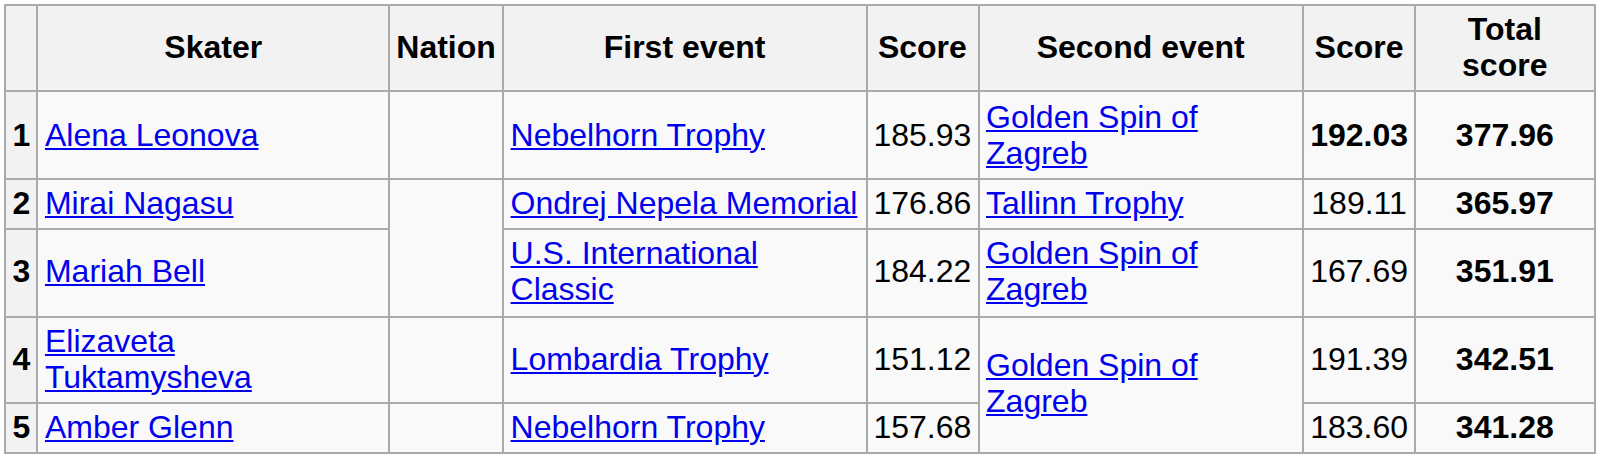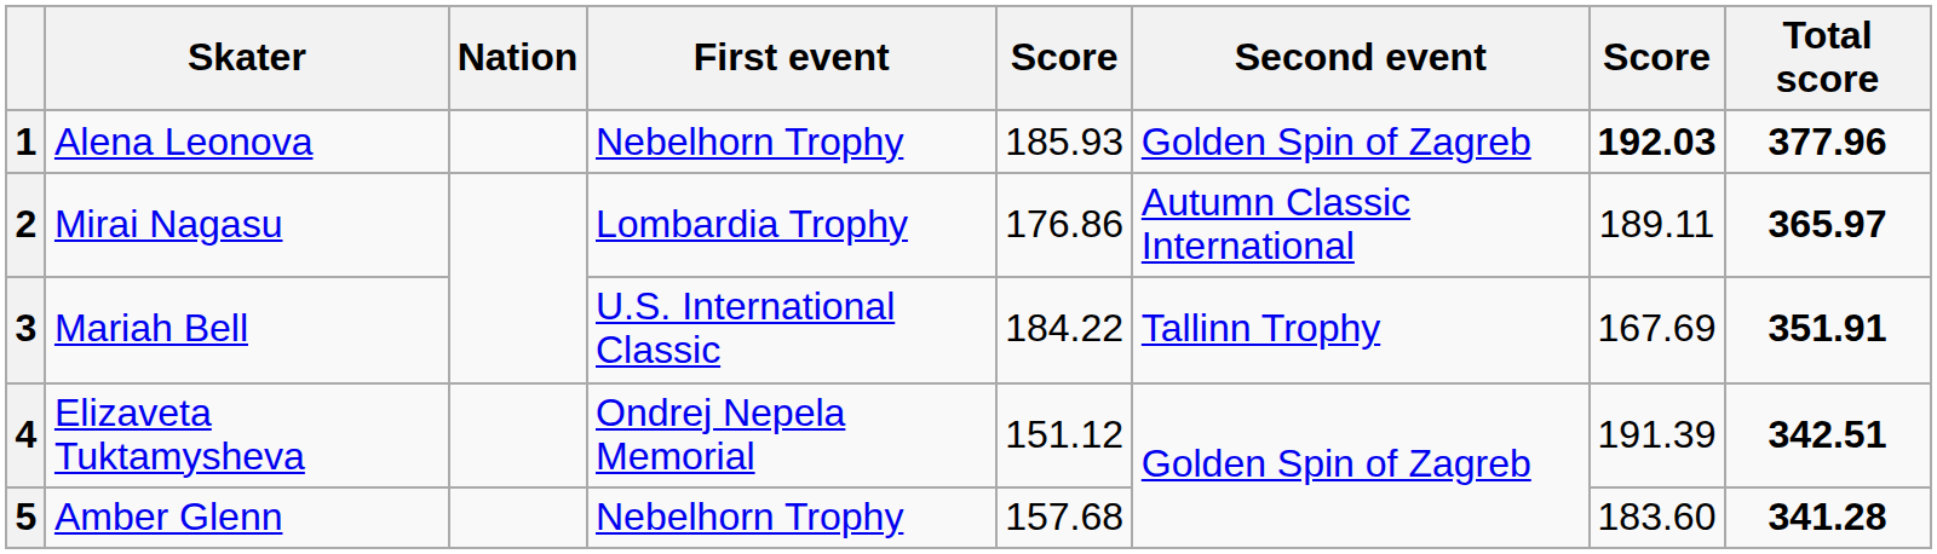 <table class="wikitable unsortable" style="text-align:left; width:90%">
 <tr>
 <th scope="col"></th>
 <th scope="col">Skater</th>
 <th scope="col">Nation</th>
 <th scope="col">First event</th>
 <th scope="col">Score</th>
 <th scope="col">Second event</th>
 <th scope="col">Score</th>
 <th scope="col">Total score</th>
 </tr>
 <tr>
 <th scope="row">1</th>
 <td><a href='#'>Alena Leonova</a></td>
 <td></td>
 <td><a href='#'>Nebelhorn Trophy</a></td>
 <td style="text-align:center">185.93</td>
 <td><a href='#'>Golden Spin of Zagreb</a></td>
 <td style="text-align:center"><strong>192.03</strong></td>
 <td style="text-align:center"><strong>377.96</strong></td>
 </tr>
 <tr>
 <th scope="row">2</th>
 <td><a href='#'>Mirai Nagasu</a></td>
 <td rowspan="2"></td>
-<td><a href='#'>Ondrej Nepela Memorial</a></td>
+<td><a href='#'>Lombardia Trophy</a></td>
 <td style="text-align:center">176.86</td>
-<td><a href='#'>Tallinn Trophy</a></td>
+<td><a href='#'>Autumn Classic International</a></td>
 <td style="text-align:center">189.11</td>
 <td style="text-align:center"><strong>365.97</strong></td>
 </tr>
 <tr>
 <th scope="row">3</th>
 <td><a href='#'>Mariah Bell</a></td>
 <td><a href='#'>U.S. International Classic</a></td>
 <td style="text-align:center">184.22</td>
-<td><a href='#'>Golden Spin of Zagreb</a></td>
+<td><a href='#'>Tallinn Trophy</a></td>
 <td style="text-align:center">167.69</td>
 <td style="text-align:center"><strong>351.91</strong></td>
 </tr>
 <tr>
 <th scope="row">4</th>
 <td><a href='#'>Elizaveta Tuktamysheva</a></td>
 <td></td>
-<td><a href='#'>Lombardia Trophy</a></td>
+<td><a href='#'>Ondrej Nepela Memorial</a></td>
 <td style="text-align:center">151.12</td>
 <td rowspan="2"><a href='#'>Golden Spin of Zagreb</a></td>
 <td style="text-align:center">191.39</td>
 <td style="text-align:center"><strong>342.51</strong></td>
 </tr>
 <tr>
 <th scope="row">5</th>
 <td><a href='#'>Amber Glenn</a></td>
 <td></td>
 <td><a href='#'>Nebelhorn Trophy</a></td>
 <td style="text-align:center">157.68</td>
 <td style="text-align:center">183.60</td>
 <td style="text-align:center"><strong>341.28</strong></td>
 </tr>
 </table>
